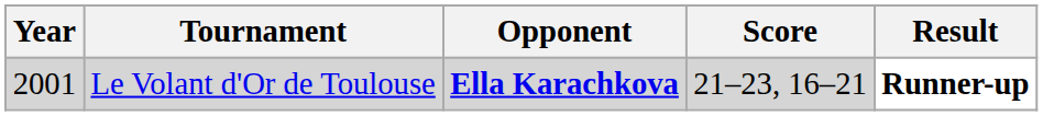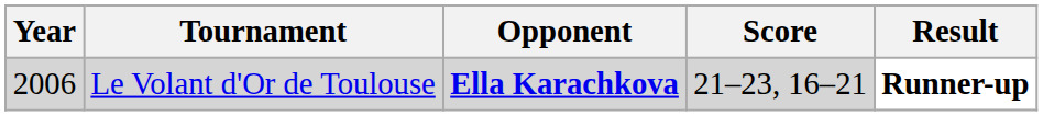 <table class="sortable wikitable" style="font-size: 90%;">
 <tr>
 <th>Year</th>
 <th>Tournament</th>
 <th>Opponent</th>
 <th>Score</th>
 <th>Result</th>
 </tr>
 <tr style="background:#D5D5D5">
-<td align="center">2001</td>
+<td align="center">2006</td>
 <td align="left"><a href='#'>Le Volant d'Or de Toulouse</a></td>
 <td align="left"><strong> <a href='#'>Ella Karachkova</a></strong></td>
 <td align="left">21–23, 16–21</td>
 <td style="text-align:left; background:white"> <strong>Runner-up</strong></td>
 </tr>
 </table>
